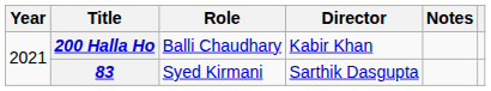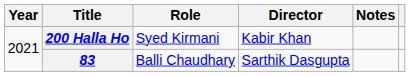 <table class="wikitable sortable">
 <tr>
 <th>Year</th>
 <th>Title</th>
 <th>Role</th>
 <th>Director</th>
 <th>Notes</th>
 <th></th>
 </tr>
 <tr>
 <td rowspan=2>2021</td>
 <th><em><a href='#'>200 Halla Ho</a></em></th>
-<td><a href='#'>Balli Chaudhary</a></td>
+<td><a href='#'>Syed Kirmani</a></td>
 <td><a href='#'>Kabir Khan</a></td>
 <td></td>
 <td></td>
 </tr>
 <tr>
 <th><em><a href='#'>83</a></em></th>
-<td><a href='#'>Syed Kirmani</a></td>
+<td><a href='#'>Balli Chaudhary</a></td>
 <td><a href='#'>Sarthik Dasgupta</a></td>
 <td></td>
 <td></td>
 </tr>
 </table>
